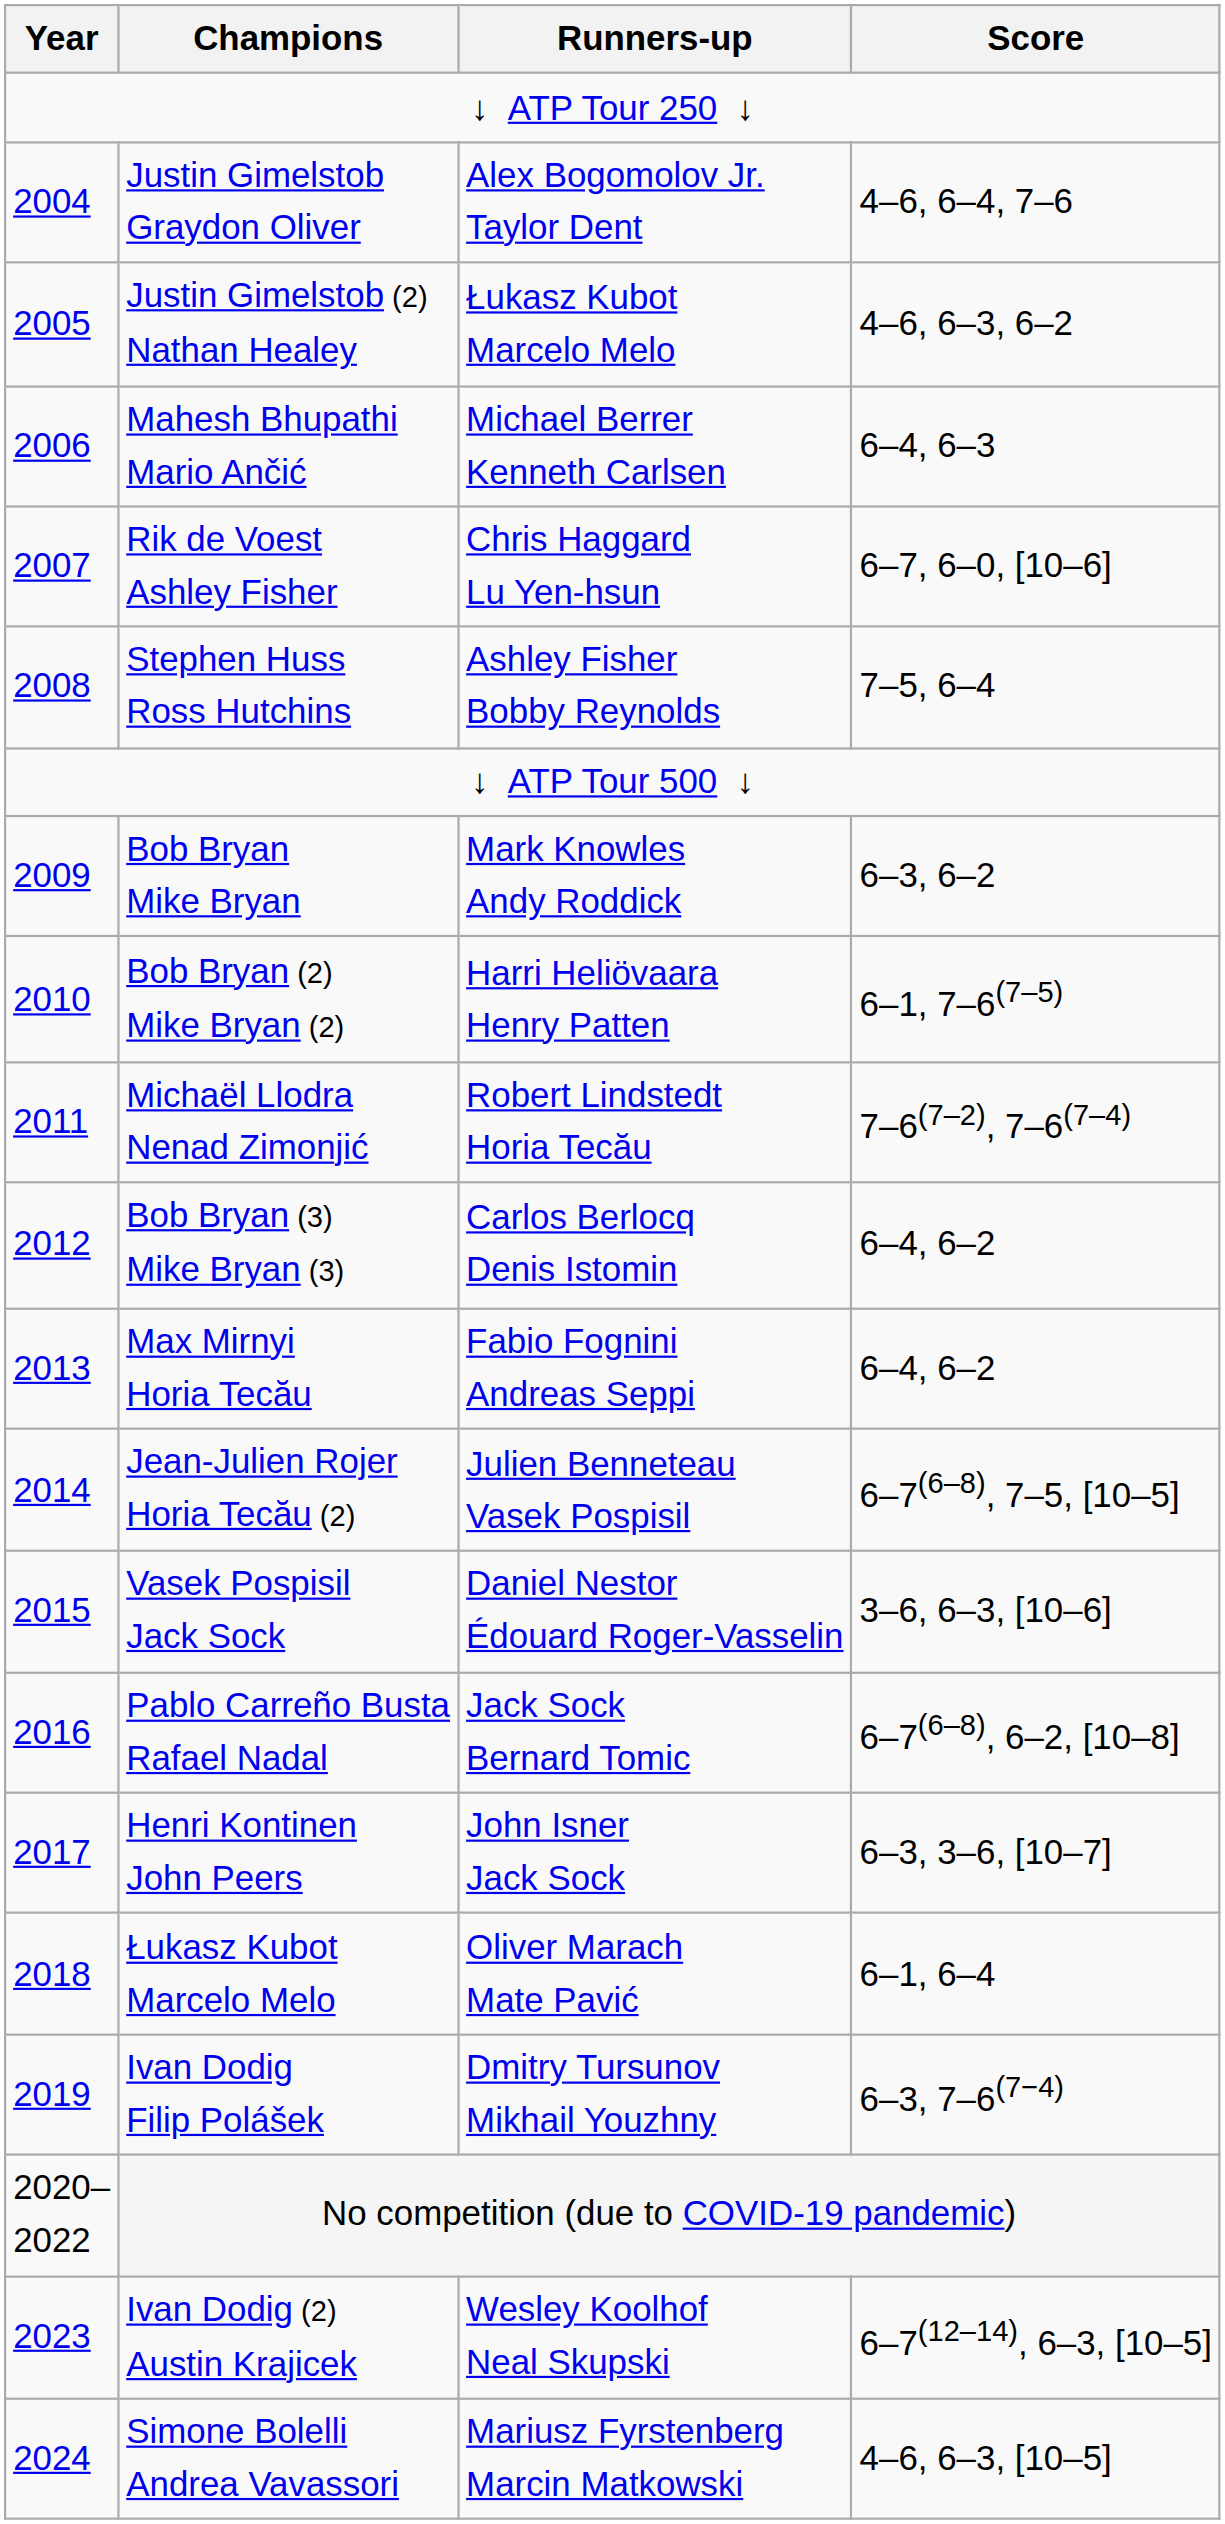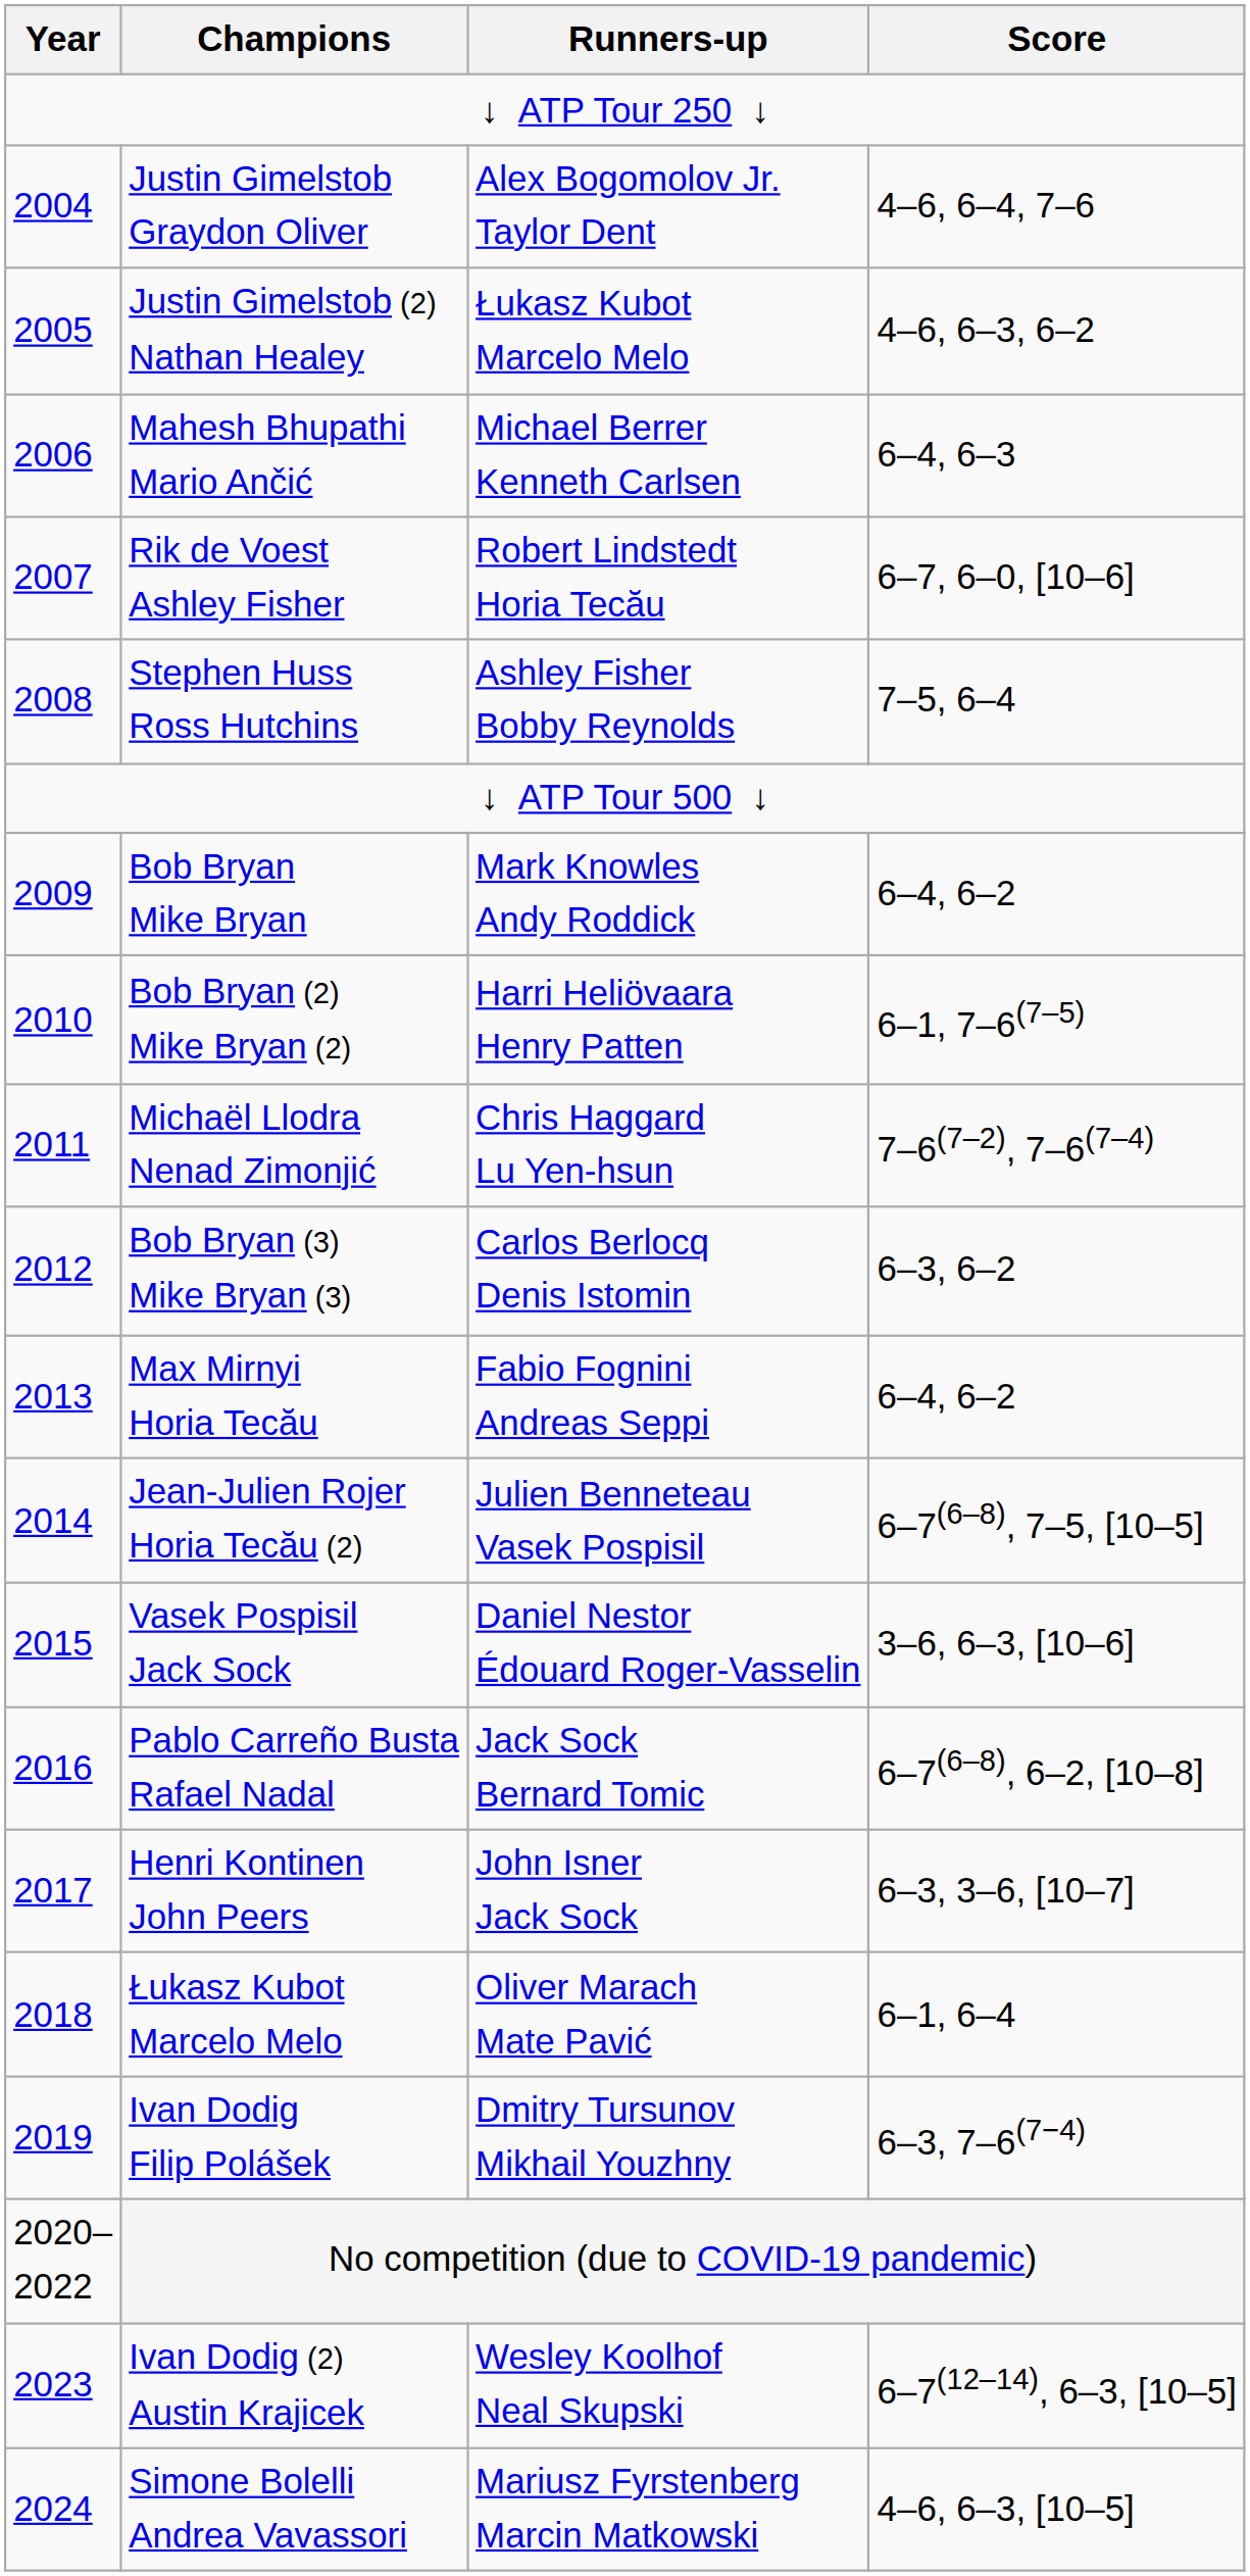 <table class="wikitable sortable" style="font-size:1.00em; line-height:1.5em;">
 <tr>
 <th>Year</th>
 <th>Champions</th>
 <th>Runners-up</th>
 <th>Score</th>
 </tr>
 <tr>
 <td colspan=5 align=center>↓  <a href='#'>ATP Tour 250</a>  ↓</td>
 </tr>
 <tr>
 <td><a href='#'>2004</a></td>
 <td> <a href='#'>Justin Gimelstob</a><br> <a href='#'>Graydon Oliver</a></td>
 <td> <a href='#'>Alex Bogomolov Jr.</a><br> <a href='#'>Taylor Dent</a></td>
 <td>4–6, 6–4, 7–6</td>
 </tr>
 <tr>
 <td><a href='#'>2005</a></td>
 <td> <a href='#'>Justin Gimelstob</a><small> (2) </small><br> <a href='#'>Nathan Healey</a></td>
 <td> <a href='#'>Łukasz Kubot</a><br> <a href='#'>Marcelo Melo</a></td>
 <td>4–6, 6–3, 6–2</td>
 </tr>
 <tr>
 <td><a href='#'>2006</a></td>
 <td> <a href='#'>Mahesh Bhupathi</a><br> <a href='#'>Mario Ančić</a></td>
 <td> <a href='#'>Michael Berrer</a><br> <a href='#'>Kenneth Carlsen</a></td>
 <td>6–4, 6–3</td>
 </tr>
 <tr>
 <td><a href='#'>2007</a></td>
 <td> <a href='#'>Rik de Voest</a><br> <a href='#'>Ashley Fisher</a></td>
-<td> <a href='#'>Chris Haggard</a><br> <a href='#'>Lu Yen-hsun</a></td>
+<td> <a href='#'>Robert Lindstedt</a><br> <a href='#'>Horia Tecău</a></td>
 <td>6–7, 6–0, [10–6]</td>
 </tr>
 <tr>
 <td><a href='#'>2008</a></td>
 <td> <a href='#'>Stephen Huss</a><br> <a href='#'>Ross Hutchins</a></td>
 <td> <a href='#'>Ashley Fisher</a><br> <a href='#'>Bobby Reynolds</a></td>
 <td>7–5, 6–4</td>
 </tr>
 <tr>
 <td colspan=5 align=center>↓  <a href='#'>ATP Tour 500</a>  ↓</td>
 </tr>
 <tr>
 <td><a href='#'>2009</a></td>
 <td> <a href='#'>Bob Bryan</a><br> <a href='#'>Mike Bryan</a></td>
 <td> <a href='#'>Mark Knowles</a><br> <a href='#'>Andy Roddick</a></td>
-<td>6–3, 6–2</td>
+<td>6–4, 6–2</td>
 </tr>
 <tr>
 <td><a href='#'>2010</a></td>
 <td> <a href='#'>Bob Bryan</a><small> (2) </small><br> <a href='#'>Mike Bryan</a><small> (2) </small></td>
 <td> <a href='#'>Harri Heliövaara</a><br> <a href='#'>Henry Patten</a></td>
 <td>6–1, 7–6<sup>(7–5)</sup></td>
 </tr>
 <tr>
 <td><a href='#'>2011</a></td>
 <td> <a href='#'>Michaël Llodra</a><br> <a href='#'>Nenad Zimonjić</a></td>
-<td> <a href='#'>Robert Lindstedt</a><br> <a href='#'>Horia Tecău</a></td>
+<td> <a href='#'>Chris Haggard</a><br> <a href='#'>Lu Yen-hsun</a></td>
 <td>7–6<sup>(7–2)</sup>, 7–6<sup>(7–4)</sup></td>
 </tr>
 <tr>
 <td><a href='#'>2012</a></td>
 <td> <a href='#'>Bob Bryan</a><small> (3) </small><br> <a href='#'>Mike Bryan</a><small> (3) </small></td>
 <td> <a href='#'>Carlos Berlocq</a><br> <a href='#'>Denis Istomin</a></td>
-<td>6–4, 6–2</td>
+<td>6–3, 6–2</td>
 </tr>
 <tr>
 <td><a href='#'>2013</a></td>
 <td> <a href='#'>Max Mirnyi</a><br> <a href='#'>Horia Tecău</a></td>
 <td> <a href='#'>Fabio Fognini</a><br> <a href='#'>Andreas Seppi</a></td>
 <td>6–4, 6–2</td>
 </tr>
 <tr>
 <td><a href='#'>2014</a></td>
 <td> <a href='#'>Jean-Julien Rojer</a><br> <a href='#'>Horia Tecău</a><small> (2) </small></td>
 <td> <a href='#'>Julien Benneteau</a><br> <a href='#'>Vasek Pospisil</a></td>
 <td>6–7<sup>(6–8)</sup>, 7–5, [10–5]</td>
 </tr>
 <tr>
 <td><a href='#'>2015</a></td>
 <td> <a href='#'>Vasek Pospisil</a><br> <a href='#'>Jack Sock</a></td>
 <td> <a href='#'>Daniel Nestor</a><br> <a href='#'>Édouard Roger-Vasselin</a></td>
 <td>3–6, 6–3, [10–6]</td>
 </tr>
 <tr>
 <td><a href='#'>2016</a></td>
 <td> <a href='#'>Pablo Carreño Busta</a><br> <a href='#'>Rafael Nadal</a></td>
 <td> <a href='#'>Jack Sock</a><br> <a href='#'>Bernard Tomic</a></td>
 <td>6–7<sup>(6–8)</sup>, 6–2, [10–8]</td>
 </tr>
 <tr>
 <td><a href='#'>2017</a></td>
 <td> <a href='#'>Henri Kontinen</a><br> <a href='#'>John Peers</a></td>
 <td> <a href='#'>John Isner</a><br> <a href='#'>Jack Sock</a></td>
 <td>6–3, 3–6, [10–7]</td>
 </tr>
 <tr>
 <td><a href='#'>2018</a></td>
 <td> <a href='#'>Łukasz Kubot</a><br> <a href='#'>Marcelo Melo</a></td>
 <td> <a href='#'>Oliver Marach</a><br> <a href='#'>Mate Pavić</a></td>
 <td>6–1, 6–4</td>
 </tr>
 <tr>
 <td><a href='#'>2019</a></td>
 <td> <a href='#'>Ivan Dodig</a><br> <a href='#'>Filip Polášek</a></td>
 <td> <a href='#'>Dmitry Tursunov</a><br> <a href='#'>Mikhail Youzhny</a></td>
 <td>6–3, 7–6<sup>(7−4)</sup></td>
 </tr>
 <tr>
 <td>2020–<br>2022</td>
 <td colspan="3" bgcolor="#f5f5f5" align="center">No competition (due to <a href='#'>COVID-19 pandemic</a>)</td>
 </tr>
 <tr>
 <td><a href='#'>2023</a></td>
 <td> <a href='#'>Ivan Dodig</a><small> (2) </small><br> <a href='#'>Austin Krajicek</a></td>
 <td> <a href='#'>Wesley Koolhof</a><br> <a href='#'>Neal Skupski</a></td>
 <td>6–7<sup>(12–14)</sup>, 6–3, [10–5]</td>
 </tr>
 <tr>
 <td><a href='#'>2024</a></td>
 <td> <a href='#'>Simone Bolelli</a><br> <a href='#'>Andrea Vavassori</a></td>
 <td> <a href='#'>Mariusz Fyrstenberg</a><br> <a href='#'>Marcin Matkowski</a></td>
 <td>4–6, 6–3, [10–5]</td>
 </tr>
 </table>
